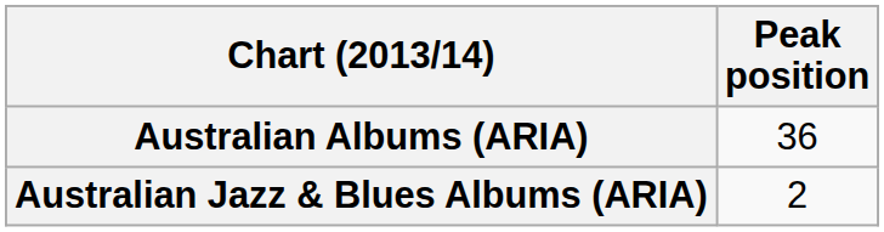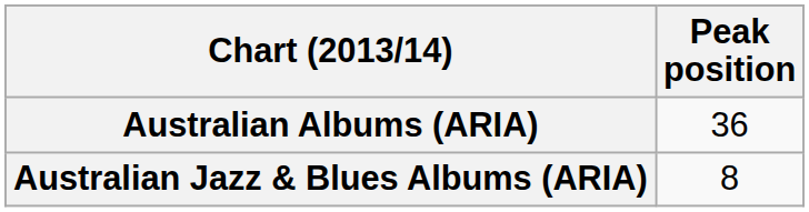 <table class="wikitable plainrowheaders" style="text-align:center">
 <tr>
 <th scope="col">Chart (2013/14)</th>
 <th scope="col">Peak<br> position</th>
 </tr>
 <tr>
 <th scope="row">Australian Albums (ARIA)</th>
 <td>36</td>
 </tr>
 <tr>
 <th scope="row">Australian Jazz & Blues Albums (ARIA)</th>
-<td>2</td>
+<td>8</td>
 </tr>
 </table>
